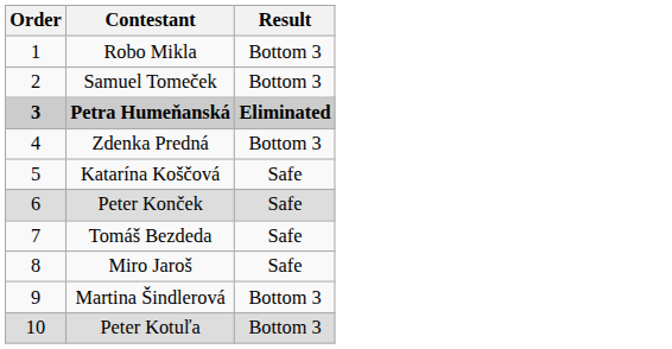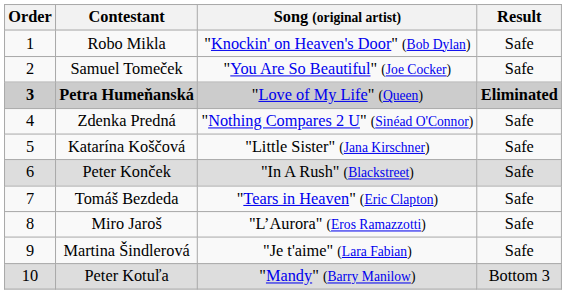 <table class="wikitable plainrowheaders" style="text-align:center;">
 <tr>
 <th scope="col">Order</th>
 <th scope="col">Contestant</th>
+<th scope="col">Song <small>(original artist)</small></th>
 <th scope="col">Result</th>
 </tr>
 <tr>
 <td>1</td>
 <td>Robo Mikla</td>
-<td>Bottom 3</td>
+<td>"<a href='#'>Knockin' on Heaven's Door</a>" <small>(<a href='#'>Bob Dylan</a>)</small></td>
+<td>Safe</td>
 </tr>
 <tr>
 <td>2</td>
 <td>Samuel Tomeček</td>
-<td>Bottom 3</td>
+<td>"<a href='#'>You Are So Beautiful</a>" <small>(<a href='#'>Joe Cocker</a>)</small></td>
+<td>Safe</td>
 </tr>
 <tr style="background:#ccc;">
 <td><strong>3</strong></td>
 <td><strong>Petra Humeňanská</strong></td>
+<td>"<a href='#'>Love of My Life</a>" <small>(<a href='#'>Queen</a>)</small></td>
 <td><strong>Eliminated</strong></td>
 </tr>
 <tr>
 <td>4</td>
 <td>Zdenka Predná</td>
-<td>Bottom 3</td>
+<td>"<a href='#'>Nothing Compares 2 U</a>" <small>(<a href='#'>Sinéad O'Connor</a>)</small></td>
+<td>Safe</td>
 </tr>
 <tr>
 <td>5</td>
 <td>Katarína Koščová</td>
+<td>"Little Sister" <small>(<a href='#'>Jana Kirschner</a>)</small></td>
 <td>Safe</td>
 </tr>
 <tr bgcolor="#DDDDDD">
 <td>6</td>
 <td>Peter Konček</td>
+<td>"In A Rush" <small>(<a href='#'>Blackstreet</a>)</small></td>
 <td>Safe</td>
 </tr>
 <tr>
 <td>7</td>
 <td>Tomáš Bezdeda</td>
+<td>"<a href='#'>Tears in Heaven</a>" <small>(<a href='#'>Eric Clapton</a>)</small></td>
 <td>Safe</td>
 </tr>
 <tr>
 <td>8</td>
 <td>Miro Jaroš</td>
+<td>"L’Aurora" <small>(<a href='#'>Eros Ramazzotti</a>)</small></td>
 <td>Safe</td>
 </tr>
 <tr>
 <td>9</td>
 <td>Martina Šindlerová</td>
-<td>Bottom 3</td>
+<td>"Je t'aime" <small>(<a href='#'>Lara Fabian</a>)</small></td>
+<td>Safe</td>
 </tr>
 <tr bgcolor="#DDDDDD">
 <td>10</td>
 <td>Peter Kotuľa</td>
+<td>"<a href='#'>Mandy</a>" <small>(<a href='#'>Barry Manilow</a>)</small></td>
 <td>Bottom 3</td>
 </tr>
 </table>
